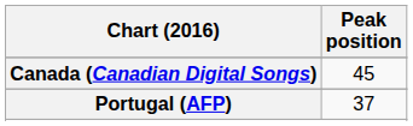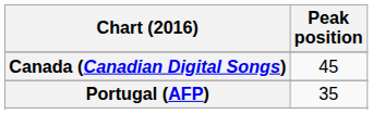 <table class="wikitable sortable plainrowheaders">
 <tr>
 <th scope="col">Chart (2016)</th>
 <th scope="col">Peak<br>position</th>
 </tr>
 <tr>
 </tr>
 <tr>
 <th scope="row">Canada (<em><a href='#'>Canadian Digital Songs</a></em>)</th>
 <td align="center">45</td>
 </tr>
 <tr>
 </tr>
 <tr>
 </tr>
 <tr>
 </tr>
 <tr>
 </tr>
 <tr>
 </tr>
 <tr>
 </tr>
 <tr>
 </tr>
 <tr>
 <th scope="row">Portugal (<a href='#'>AFP</a>)</th>
-<td align="center">37</td>
+<td align="center">35</td>
 </tr>
 <tr>
 </tr>
 <tr>
 </tr>
 <tr>
 </tr>
 <tr>
 </tr>
 <tr>
 </tr>
 <tr>
 </tr>
 </table>
